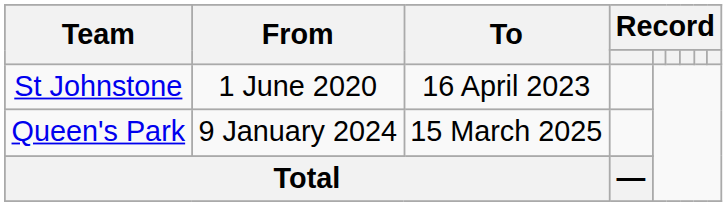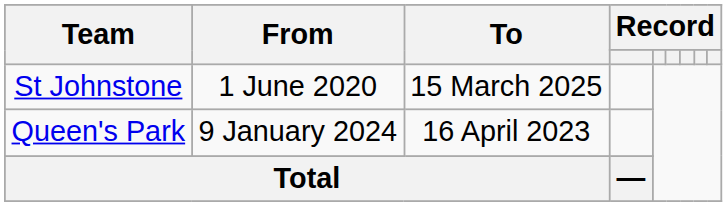 <table class="wikitable" style="text-align: center">
 <tr>
 <th rowspan="2">Team</th>
 <th rowspan="2">From</th>
 <th rowspan="2">To</th>
 <th colspan="6">Record</th>
 </tr>
 <tr>
 <th></th>
 <th></th>
 <th></th>
 <th></th>
 <th></th>
 <th></th>
 </tr>
 <tr>
 <td><a href='#'>St Johnstone</a></td>
 <td>1 June 2020</td>
-<td>16 April 2023<br></td>
+<td>15 March 2025<br></td>
 <td></td>
 </tr>
 <tr>
 <td><a href='#'>Queen's Park</a></td>
 <td>9 January 2024</td>
-<td>15 March 2025<br></td>
+<td>16 April 2023<br></td>
 <td></td>
 </tr>
 <tr>
 <th colspan=3>Total<br></th>
 <th>—</th>
 </tr>
 </table>
